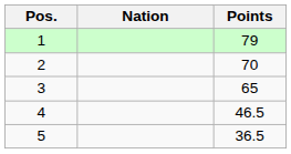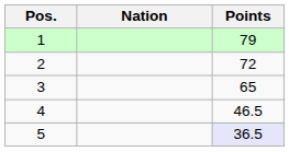 <table class="wikitable gauche" cellspacing="1" style="width:300px;">
 <tr style="background:#efefef; text-align:center;">
 <th style="width:70px;">Pos.</th>
 <th>Nation</th>
 <th style="width:70px;">Points</th>
 </tr>
 <tr style="vertical-align:top; text-align:center; background:#ccffcc;">
 <td>1</td>
 <td style="text-align:left;"></td>
 <td>79</td>
 </tr>
 <tr style="vertical-align:top; text-align:center;">
 <td>2</td>
 <td style="text-align:left;"></td>
-<td>70</td>
+<td>72</td>
 </tr>
 <tr style="vertical-align:top; text-align:center;">
 <td>3</td>
 <td style="text-align:left;"></td>
 <td>65</td>
 </tr>
 <tr style="vertical-align:top; text-align:center;">
 <td>4</td>
 <td style="text-align:left;"></td>
 <td>46.5</td>
 </tr>
 <tr style="vertical-align:top; text-align:center;">
 <td>5</td>
 <td style="text-align:left;"></td>
-<td>36.5</td>
+<td style="background: lavender;">36.5</td>
 </tr>
 </table>
